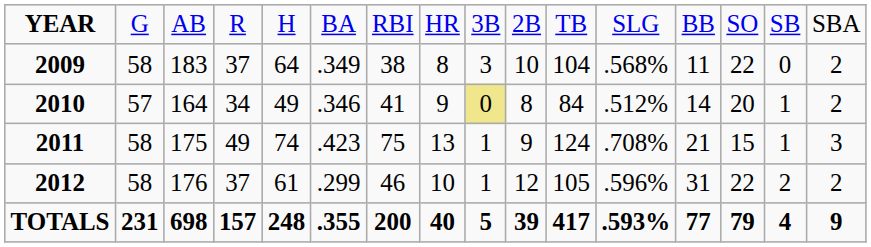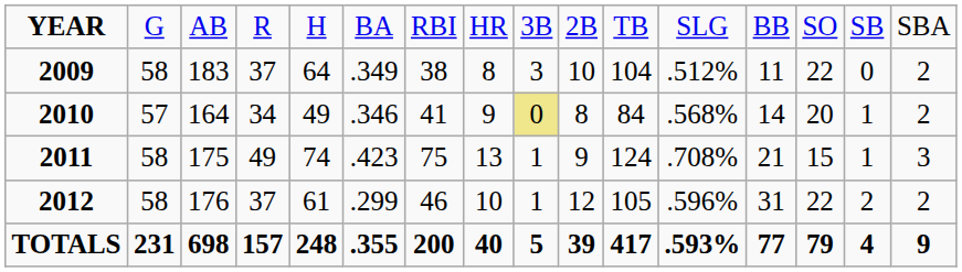 <table class="wikitable">
 <tr align=center>
 <td><strong>YEAR</strong></td>
 <td><a href='#'>G</a></td>
 <td><a href='#'>AB</a></td>
 <td><a href='#'>R</a></td>
 <td><a href='#'>H</a></td>
 <td><a href='#'>BA</a></td>
 <td><a href='#'>RBI</a></td>
 <td><a href='#'>HR</a></td>
 <td><a href='#'>3B</a></td>
 <td><a href='#'>2B</a></td>
 <td><a href='#'>TB</a></td>
 <td><a href='#'>SLG</a></td>
 <td><a href='#'>BB</a></td>
 <td><a href='#'>SO</a></td>
 <td><a href='#'>SB</a></td>
 <td>SBA</td>
 </tr>
 <tr align=center>
 <td><strong>2009</strong></td>
 <td>58</td>
 <td>183</td>
 <td>37</td>
 <td>64</td>
 <td>.349</td>
 <td>38</td>
 <td>8</td>
 <td>3</td>
 <td>10</td>
 <td>104</td>
-<td>.568%</td>
+<td>.512%</td>
 <td>11</td>
 <td>22</td>
 <td>0</td>
 <td>2</td>
 </tr>
 <tr align=center>
 <td><strong>2010</strong></td>
 <td>57</td>
 <td>164</td>
 <td>34</td>
 <td>49</td>
 <td>.346</td>
 <td>41</td>
 <td>9</td>
 <td style="background: khaki;">0</td>
 <td>8</td>
 <td>84</td>
-<td>.512%</td>
+<td>.568%</td>
 <td>14</td>
 <td>20</td>
 <td>1</td>
 <td>2</td>
 </tr>
 <tr align=center>
 <td><strong>2011</strong></td>
 <td>58</td>
 <td>175</td>
 <td>49</td>
 <td>74</td>
 <td>.423</td>
 <td>75</td>
 <td>13</td>
 <td>1</td>
 <td>9</td>
 <td>124</td>
 <td>.708%</td>
 <td>21</td>
 <td>15</td>
 <td>1</td>
 <td>3</td>
 </tr>
 <tr align=center>
 <td><strong>2012</strong></td>
 <td>58</td>
 <td>176</td>
 <td>37</td>
 <td>61</td>
 <td>.299</td>
 <td>46</td>
 <td>10</td>
 <td>1</td>
 <td>12</td>
 <td>105</td>
 <td>.596%</td>
 <td>31</td>
 <td>22</td>
 <td>2</td>
 <td>2</td>
 </tr>
 <tr align=center>
 <td><strong>TOTALS</strong></td>
 <td><strong>231</strong></td>
 <td><strong>698</strong></td>
 <td><strong>157</strong></td>
 <td><strong>248</strong></td>
 <td><strong>.355</strong></td>
 <td><strong>200</strong></td>
 <td><strong>40</strong></td>
 <td><strong>5</strong></td>
 <td><strong>39</strong></td>
 <td><strong>417</strong></td>
 <td><strong>.593%</strong></td>
 <td><strong>77</strong></td>
 <td><strong>79</strong></td>
 <td><strong>4</strong></td>
 <td><strong>9</strong></td>
 </tr>
 </table>
